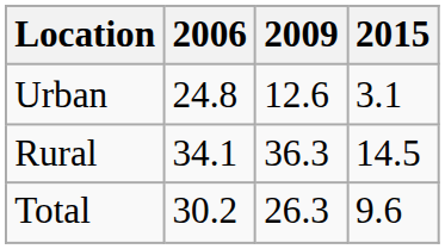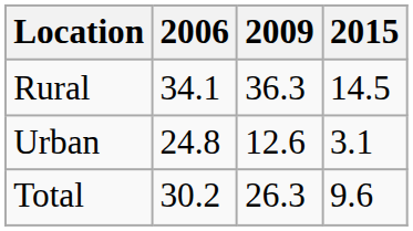 <table class="wikitable">
 <tr>
 <th>Location</th>
 <th>2006</th>
 <th>2009</th>
 <th>2015</th>
 </tr>
 <tr>
+<td>Rural</td>
+<td>34.1</td>
+<td>36.3</td>
+<td>14.5</td>
+</tr>
+<tr>
 <td>Urban</td>
 <td>24.8</td>
 <td>12.6</td>
 <td>3.1</td>
-</tr>
-<tr>
-<td>Rural</td>
-<td>34.1</td>
-<td>36.3</td>
-<td>14.5</td>
 </tr>
 <tr>
 <td>Total</td>
 <td>30.2</td>
 <td>26.3</td>
 <td>9.6</td>
 </tr>
 </table>
